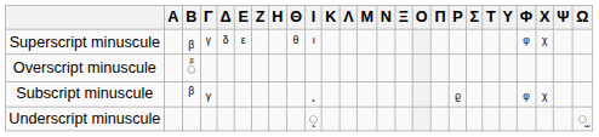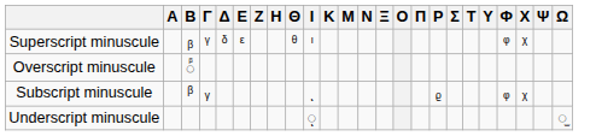 <table class="wikitable nounderlines" style="text-align:center;">
 <tr>
 <th></th>
 <th>Α</th>
 <th>Β</th>
 <th>Γ</th>
 <th>Δ</th>
 <th>Ε</th>
 <th>Ζ</th>
 <th>Η</th>
 <th>Θ</th>
 <th style="min-width:1ch;">Ι</th>
 <th>Κ</th>
-<th>Λ</th>
 <th>Μ</th>
 <th>Ν</th>
 <th>Ξ</th>
 <th>Ο</th>
 <th>Π</th>
 <th>Ρ</th>
 <th>Σ</th>
 <th>Τ</th>
 <th>Υ</th>
 <th>Φ</th>
 <th>Χ</th>
 <th>Ψ</th>
 <th>Ω</th>
 </tr>
 <tr>
 <td>Superscript minuscule</td>
 <td></td>
 <td>ᵦ</td>
 <td>ᵞ</td>
 <td>ᵟ</td>
 <td>ᵋ</td>
 <td></td>
 <td></td>
 <td>ᶿ</td>
 <td>ᶥ</td>
 <td></td>
 <td></td>
 <td></td>
 <td></td>
-<td></td>
 <th></th>
 <td></td>
 <td></td>
 <td></td>
 <td></td>
 <td></td>
 <td>ᵠ</td>
 <td>ᵡ</td>
 <td></td>
 <td></td>
 </tr>
 <tr>
 <td>Overscript minuscule</td>
 <td></td>
 <td>◌ᷩ</td>
-<td></td>
 <td></td>
 <td></td>
 <td></td>
 <td></td>
 <td></td>
 <td></td>
 <td></td>
 <td></td>
 <td></td>
 <td></td>
 <td></td>
 <th></th>
 <td></td>
 <td></td>
 <td></td>
 <td></td>
 <td></td>
 <td></td>
 <td></td>
 <td></td>
 <td></td>
 </tr>
 <tr>
 <td>Subscript minuscule</td>
 <td></td>
 <td>ᵝ</td>
 <td>ᵧ</td>
 <td></td>
 <td></td>
 <td></td>
 <td></td>
 <td></td>
 <td>ͺ</td>
 <td></td>
 <td></td>
 <td></td>
 <td></td>
-<td></td>
 <th></th>
 <td></td>
 <td>ᵨ</td>
 <td></td>
 <td></td>
 <td></td>
 <td>ᵩ</td>
 <td>ᵪ</td>
 <td></td>
 <td></td>
 </tr>
 <tr>
 <td>Underscript minuscule</td>
 <td></td>
 <td></td>
 <td></td>
 <td></td>
 <td></td>
 <td></td>
 <td></td>
 <td></td>
 <td>◌ͅ</td>
 <td></td>
 <td></td>
 <td></td>
 <td></td>
-<td></td>
 <th></th>
 <td></td>
 <td></td>
 <td></td>
 <td></td>
 <td></td>
 <td></td>
 <td></td>
 <td></td>
 <td>◌̫</td>
 </tr>
 </table>
